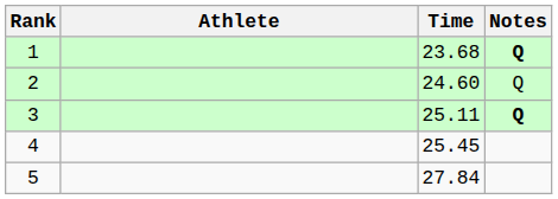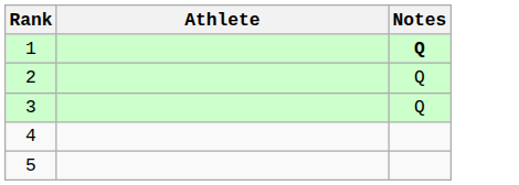 <table class="wikitable" style="text-align:center">
 <tr>
 <th>Rank</th>
 <th Style="width:18em">Athlete</th>
-<th>Time</th>
 <th>Notes</th>
 </tr>
 <tr style="background:#cfc">
 <td>1</td>
 <td style="text-align:left"></td>
-<td>23.68</td>
 <td><strong>Q</strong></td>
 </tr>
 <tr style="background:#cfc">
 <td>2</td>
 <td style="text-align:left"></td>
-<td>24.60</td>
 <td>Q</td>
 </tr>
 <tr style="background:#cfc">
 <td>3</td>
 <td style="text-align:left"></td>
-<td>25.11</td>
-<td><strong>Q</strong></td>
+<td>Q</td>
 </tr>
 <tr>
 <td>4</td>
 <td style="text-align:left"></td>
-<td>25.45</td>
 <td></td>
 </tr>
 <tr>
 <td>5</td>
 <td style="text-align:left"></td>
-<td>27.84</td>
 <td></td>
 </tr>
 </table>
